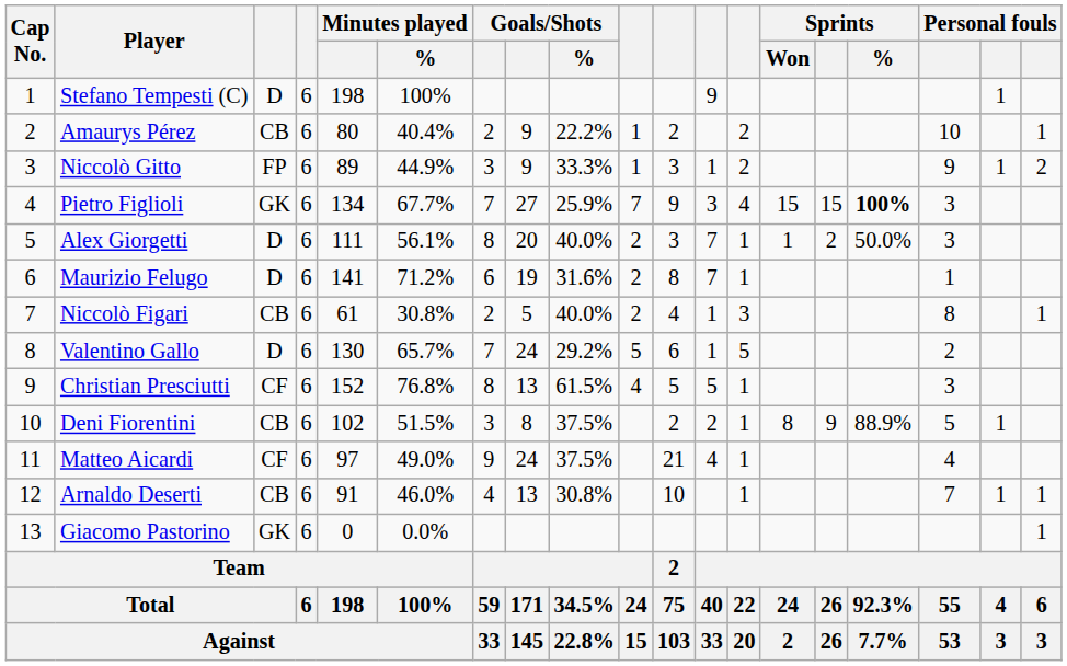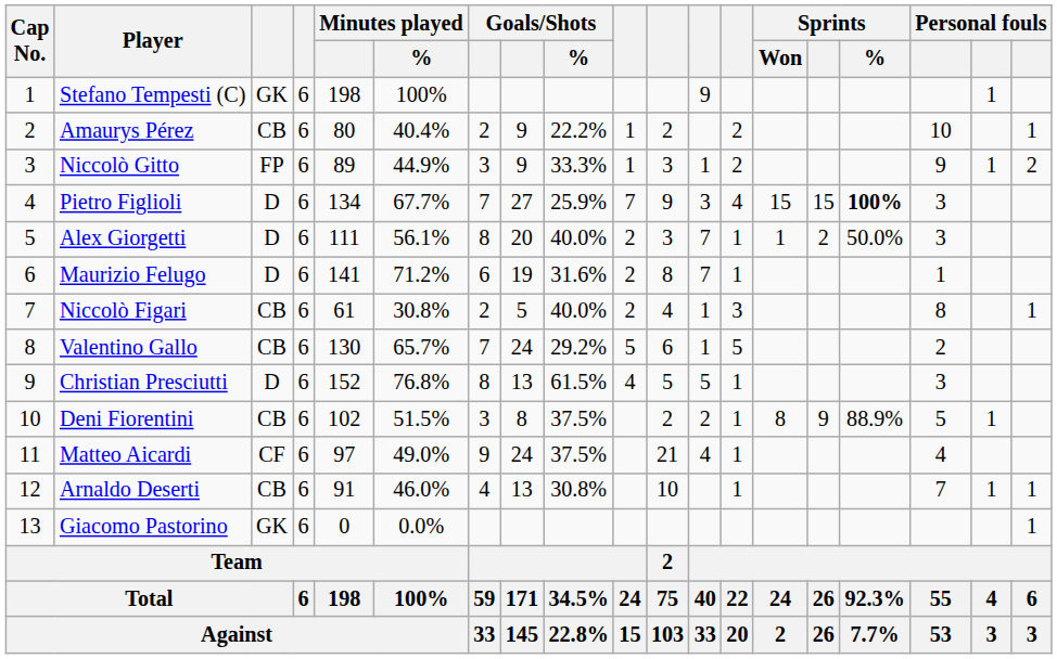 <table class="wikitable sortable" style="text-align: center; font-size: 85%; margin-left: 1em;">
 <tr>
 <th rowspan="2">Cap<br>No.</th>
 <th rowspan="2">Player</th>
 <th rowspan="2"></th>
 <th rowspan="2"></th>
 <th colspan="2">Minutes played</th>
 <th colspan="3">Goals/Shots</th>
 <th rowspan="2"></th>
 <th rowspan="2"></th>
 <th rowspan="2"></th>
 <th rowspan="2"></th>
 <th colspan="3">Sprints</th>
 <th colspan="3">Personal fouls</th>
 </tr>
 <tr>
 <th></th>
 <th>%</th>
 <th></th>
 <th></th>
 <th>%</th>
 <th>Won</th>
 <th></th>
 <th>%</th>
 <th></th>
 <th></th>
 <th></th>
 </tr>
 <tr>
 <td>1</td>
 <td style="text-align: left;" data-sort-value="Tempesti, Stefano"><a href='#'>Stefano Tempesti</a> (C)</td>
-<td>D</td>
+<td>GK</td>
 <td>6</td>
 <td>198</td>
 <td>100%</td>
 <td></td>
 <td></td>
 <td></td>
 <td></td>
 <td></td>
 <td>9</td>
 <td></td>
 <td></td>
 <td></td>
 <td></td>
 <td></td>
 <td>1</td>
 <td></td>
 </tr>
 <tr>
 <td>2</td>
 <td style="text-align: left;" data-sort-value="Pérez, Amaurys"><a href='#'>Amaurys Pérez</a></td>
 <td>CB</td>
 <td>6</td>
 <td>80</td>
 <td>40.4%</td>
 <td>2</td>
 <td>9</td>
 <td>22.2%</td>
 <td>1</td>
 <td>2</td>
 <td></td>
 <td>2</td>
 <td></td>
 <td></td>
 <td></td>
 <td>10</td>
 <td></td>
 <td>1</td>
 </tr>
 <tr>
 <td>3</td>
 <td style="text-align: left;" data-sort-value="Gitto, Niccolò"><a href='#'>Niccolò Gitto</a></td>
 <td>FP</td>
 <td>6</td>
 <td>89</td>
 <td>44.9%</td>
 <td>3</td>
 <td>9</td>
 <td>33.3%</td>
 <td>1</td>
 <td>3</td>
 <td>1</td>
 <td>2</td>
 <td></td>
 <td></td>
 <td></td>
 <td>9</td>
 <td>1</td>
 <td>2</td>
 </tr>
 <tr>
 <td>4</td>
 <td style="text-align: left;" data-sort-value="Figlioli, Pietro"><a href='#'>Pietro Figlioli</a></td>
-<td>GK</td>
+<td>D</td>
 <td>6</td>
 <td>134</td>
 <td>67.7%</td>
 <td>7</td>
 <td>27</td>
 <td>25.9%</td>
 <td>7</td>
 <td>9</td>
 <td>3</td>
 <td>4</td>
 <td>15</td>
 <td>15</td>
 <td><strong>100%</strong></td>
 <td>3</td>
 <td></td>
 <td></td>
 </tr>
 <tr>
 <td>5</td>
 <td style="text-align: left;" data-sort-value="Giorgetti, Alex"><a href='#'>Alex Giorgetti</a></td>
 <td>D</td>
 <td>6</td>
 <td>111</td>
 <td>56.1%</td>
 <td>8</td>
 <td>20</td>
 <td>40.0%</td>
 <td>2</td>
 <td>3</td>
 <td>7</td>
 <td>1</td>
 <td>1</td>
 <td>2</td>
 <td>50.0%</td>
 <td>3</td>
 <td></td>
 <td></td>
 </tr>
 <tr>
 <td>6</td>
 <td style="text-align: left;" data-sort-value="Felugo, Maurizio"><a href='#'>Maurizio Felugo</a></td>
 <td>D</td>
 <td>6</td>
 <td>141</td>
 <td>71.2%</td>
 <td>6</td>
 <td>19</td>
 <td>31.6%</td>
 <td>2</td>
 <td>8</td>
 <td>7</td>
 <td>1</td>
 <td></td>
 <td></td>
 <td></td>
 <td>1</td>
 <td></td>
 <td></td>
 </tr>
 <tr>
 <td>7</td>
 <td style="text-align: left;" data-sort-value="Figari, Niccolò"><a href='#'>Niccolò Figari</a></td>
 <td>CB</td>
 <td>6</td>
 <td>61</td>
 <td>30.8%</td>
 <td>2</td>
 <td>5</td>
 <td>40.0%</td>
 <td>2</td>
 <td>4</td>
 <td>1</td>
 <td>3</td>
 <td></td>
 <td></td>
 <td></td>
 <td>8</td>
 <td></td>
 <td>1</td>
 </tr>
 <tr>
 <td>8</td>
 <td style="text-align: left;" data-sort-value="Gallo, Valentino"><a href='#'>Valentino Gallo</a></td>
-<td>D</td>
+<td>CB</td>
 <td>6</td>
 <td>130</td>
 <td>65.7%</td>
 <td>7</td>
 <td>24</td>
 <td>29.2%</td>
 <td>5</td>
 <td>6</td>
 <td>1</td>
 <td>5</td>
 <td></td>
 <td></td>
 <td></td>
 <td>2</td>
 <td></td>
 <td></td>
 </tr>
 <tr>
 <td>9</td>
 <td style="text-align: left;" data-sort-value="Presciutti, Christian"><a href='#'>Christian Presciutti</a></td>
-<td>CF</td>
+<td>D</td>
 <td>6</td>
 <td>152</td>
 <td>76.8%</td>
 <td>8</td>
 <td>13</td>
 <td>61.5%</td>
 <td>4</td>
 <td>5</td>
 <td>5</td>
 <td>1</td>
 <td></td>
 <td></td>
 <td></td>
 <td>3</td>
 <td></td>
 <td></td>
 </tr>
 <tr>
 <td>10</td>
 <td style="text-align: left;" data-sort-value="Fiorentini, Deni"><a href='#'>Deni Fiorentini</a></td>
 <td>CB</td>
 <td>6</td>
 <td>102</td>
 <td>51.5%</td>
 <td>3</td>
 <td>8</td>
 <td>37.5%</td>
 <td></td>
 <td>2</td>
 <td>2</td>
 <td>1</td>
 <td>8</td>
 <td>9</td>
 <td>88.9%</td>
 <td>5</td>
 <td>1</td>
 <td></td>
 </tr>
 <tr>
 <td>11</td>
 <td style="text-align: left;" data-sort-value="Aicardi, Matteo"><a href='#'>Matteo Aicardi</a></td>
 <td>CF</td>
 <td>6</td>
 <td>97</td>
 <td>49.0%</td>
 <td>9</td>
 <td>24</td>
 <td>37.5%</td>
 <td></td>
 <td>21</td>
 <td>4</td>
 <td>1</td>
 <td></td>
 <td></td>
 <td></td>
 <td>4</td>
 <td></td>
 <td></td>
 </tr>
 <tr>
 <td>12</td>
 <td style="text-align: left;" data-sort-value="Deserti, Arnaldo"><a href='#'>Arnaldo Deserti</a></td>
 <td>CB</td>
 <td>6</td>
 <td>91</td>
 <td>46.0%</td>
 <td>4</td>
 <td>13</td>
 <td>30.8%</td>
 <td></td>
 <td>10</td>
 <td></td>
 <td>1</td>
 <td></td>
 <td></td>
 <td></td>
 <td>7</td>
 <td>1</td>
 <td>1</td>
 </tr>
 <tr>
 <td>13</td>
 <td style="text-align: left;" data-sort-value="Pastorino, Giacomo"><a href='#'>Giacomo Pastorino</a></td>
 <td>GK</td>
 <td>6</td>
 <td>0</td>
 <td>0.0%</td>
 <td></td>
 <td></td>
 <td></td>
 <td></td>
 <td></td>
 <td></td>
 <td></td>
 <td></td>
 <td></td>
 <td></td>
 <td></td>
 <td></td>
 <td>1</td>
 </tr>
 <tr>
 <th colspan="6">Team</th>
 <th colspan="4"></th>
 <th>2</th>
 <th colspan="8"></th>
 </tr>
 <tr>
 <th colspan="3">Total</th>
 <th>6</th>
 <th>198</th>
 <th>100%</th>
 <th>59</th>
 <th>171</th>
 <th>34.5%</th>
 <th>24</th>
 <th>75</th>
 <th>40</th>
 <th>22</th>
 <th>24</th>
 <th>26</th>
 <th>92.3%</th>
 <th>55</th>
 <th>4</th>
 <th>6</th>
 </tr>
 <tr>
 <th colspan="6">Against</th>
 <th>33</th>
 <th>145</th>
 <th>22.8%</th>
 <th>15</th>
 <th>103</th>
 <th>33</th>
 <th>20</th>
 <th>2</th>
 <th>26</th>
 <th>7.7%</th>
 <th>53</th>
 <th>3</th>
 <th>3</th>
 </tr>
 </table>
